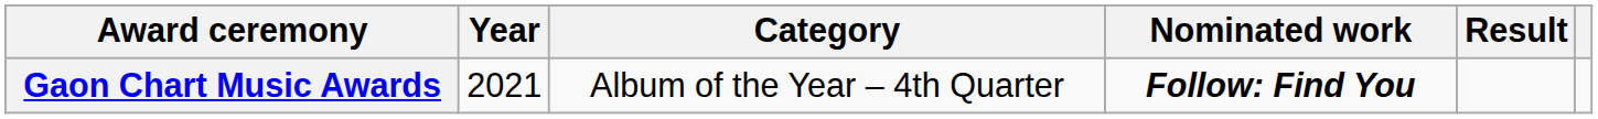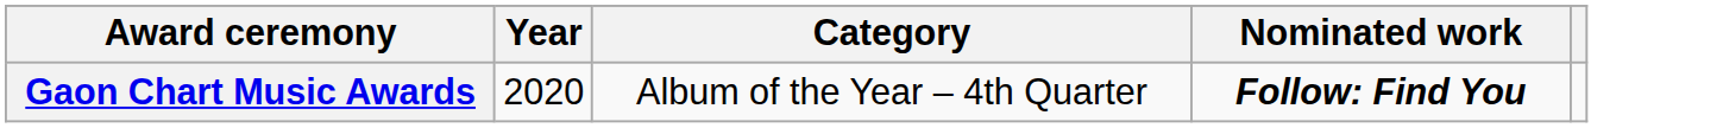 <table class="wikitable plainrowheaders" style="text-align:center;">
 <tr>
 <th scope="col" style="width:13em">Award ceremony</th>
 <th scope="col">Year</th>
 <th scope="col" style="width:16em">Category</th>
 <th scope="col" style="width:10em">Nominated work</th>
-<th scope="col">Result</th>
 <th scope="col"></th>
 </tr>
 <tr>
 <th scope="row"><a href='#'>Gaon Chart Music Awards</a></th>
-<td>2021</td>
+<td>2020</td>
 <td>Album of the Year – 4th Quarter</td>
 <td><strong><em>Follow: Find You</em></strong></td>
 <td></td>
-<td></td>
 </tr>
 </table>
